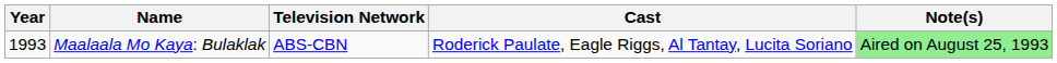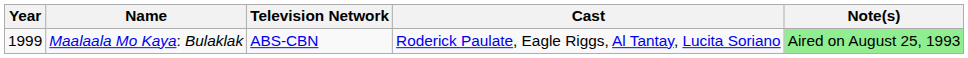 <table | class="wikitable sortable">
 <tr>
 <th>Year</th>
 <th>Name</th>
 <th>Television Network</th>
 <th>Cast</th>
 <th>Note(s)</th>
 </tr>
 <tr>
-<td>1993</td>
+<td>1999</td>
 <td><em><a href='#'>Maalaala Mo Kaya</a></em>: <em>Bulaklak</em></td>
 <td><a href='#'>ABS-CBN</a></td>
 <td><a href='#'>Roderick Paulate</a>, Eagle Riggs, <a href='#'>Al Tantay</a>, <a href='#'>Lucita Soriano</a></td>
 <td style="background: lightgreen;">Aired on August 25, 1993</td>
 </tr>
 </table>
